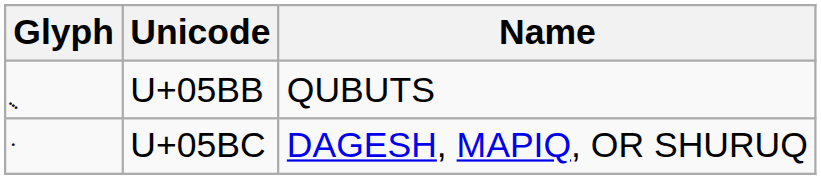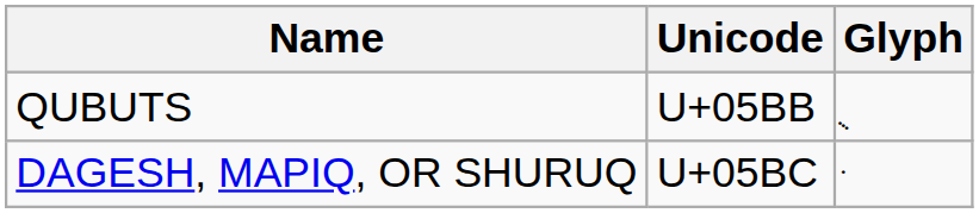 <table class="wikitable">
 <tr>
+<th>Name</th>
+<th>Unicode</th>
 <th>Glyph</th>
-<th>Unicode</th>
-<th>Name</th>
 </tr>
 <tr>
+<td>QUBUTS</td>
+<td>U+05BB</td>
 <td>ֻ</td>
-<td>U+05BB</td>
-<td>QUBUTS</td>
 </tr>
 <tr>
+<td><a href='#'>DAGESH</a>, <a href='#'>MAPIQ</a>, OR SHURUQ</td>
+<td>U+05BC</td>
 <td>ּ</td>
-<td>U+05BC</td>
-<td><a href='#'>DAGESH</a>, <a href='#'>MAPIQ</a>, OR SHURUQ</td>
 </tr>
 </table>
